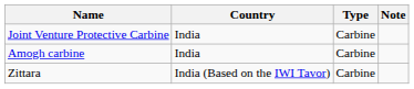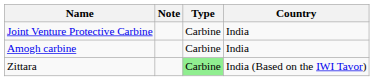 <table class="wikitable sortable">
 <tr>
 <th>Name</th>
+<th>Note</th>
+<th>Type</th>
 <th>Country</th>
-<th>Type</th>
-<th>Note</th>
 </tr>
 <tr>
 <td><a href='#'>Joint Venture Protective Carbine</a></td>
+<td></td>
+<td>Carbine</td>
 <td>India</td>
-<td>Carbine</td>
-<td></td>
 </tr>
 <tr>
 <td><a href='#'>Amogh carbine</a></td>
+<td></td>
+<td>Carbine</td>
 <td>India</td>
-<td>Carbine</td>
-<td></td>
 </tr>
 <tr>
 <td>Zittara</td>
+<td></td>
+<td style="background: lightgreen;">Carbine</td>
 <td>India (Based on the <a href='#'>IWI Tavor</a>)</td>
-<td>Carbine</td>
-<td></td>
 </tr>
 </table>
